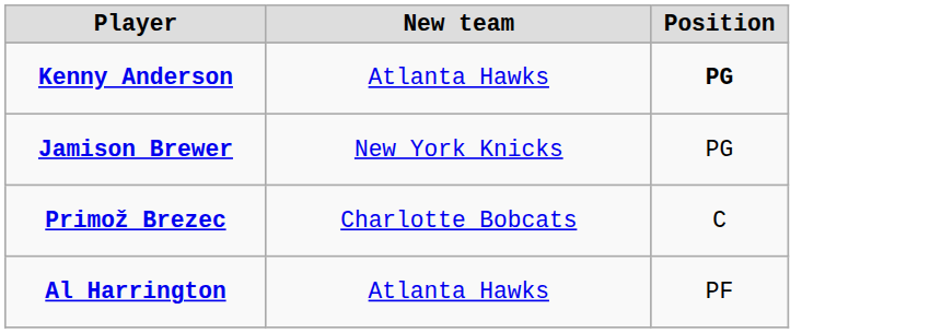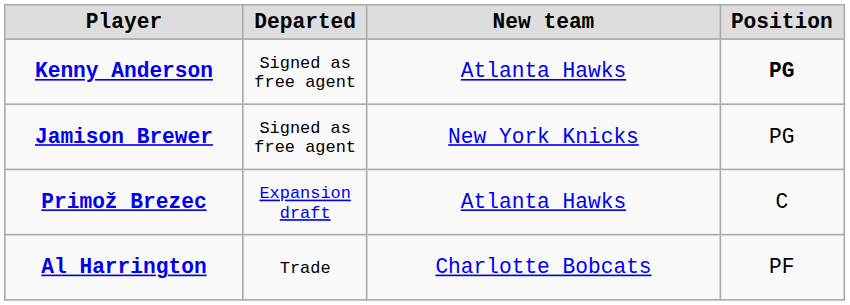 <table class="wikitable" style="text-align: center">
 <tr align="center"  bgcolor="#dddddd">
 <td style="width:140px"><strong>Player</strong></td>
+<td style="width:70px"><strong>Departed</strong></td>
 <td style="width:210px"><strong>New team</strong></td>
 <td style="width:70px"><strong>Position</strong></td>
 </tr>
 <tr style="height:40px">
 <td><strong><a href='#'>Kenny Anderson</a></strong></td>
+<td style="font-size: 80%">Signed as free agent</td>
 <td><a href='#'>Atlanta Hawks</a></td>
 <td><strong>PG</strong></td>
 </tr>
 <tr style="height:40px">
 <td><strong><a href='#'>Jamison Brewer</a></strong></td>
+<td style="font-size: 80%">Signed as free agent</td>
 <td><a href='#'>New York Knicks</a></td>
 <td>PG</td>
 </tr>
 <tr style="height:40px">
 <td><strong><a href='#'>Primož Brezec</a></strong></td>
-<td><a href='#'>Charlotte Bobcats</a></td>
+<td style="font-size: 80%"><a href='#'>Expansion draft</a></td>
+<td><a href='#'>Atlanta Hawks</a></td>
 <td>C</td>
 </tr>
 <tr style="height:40px">
 <td><strong><a href='#'>Al Harrington</a></strong></td>
-<td><a href='#'>Atlanta Hawks</a></td>
+<td style="font-size: 80%">Trade</td>
+<td><a href='#'>Charlotte Bobcats</a></td>
 <td>PF</td>
 </tr>
 </table>
